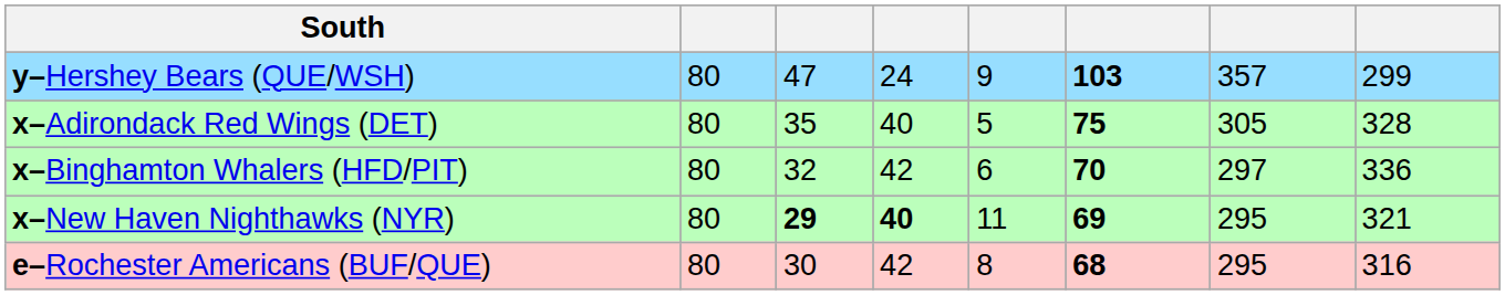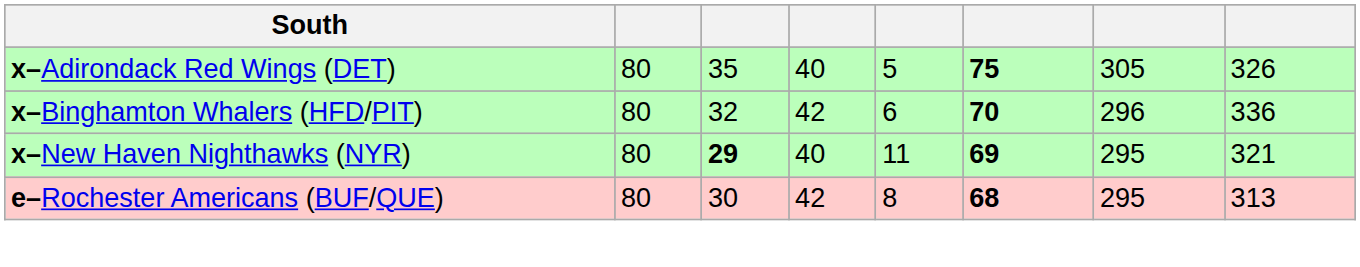 <table class="wikitable" style="width:50em">
 <tr>
 <th width="35%">South</th>
 <th width="5%"></th>
 <th width="5%"></th>
 <th width="5%"></th>
 <th width="5%"></th>
 <th width="7.5%"></th>
 <th width="7.5%"></th>
 <th width="7.5%"></th>
 </tr>
-<tr bgcolor=#97DEFF>
-<td><strong>y–</strong><a href='#'>Hershey Bears</a> (<a href='#'>QUE</a>/<a href='#'>WSH</a>)</td>
-<td>80</td>
-<td>47</td>
-<td>24</td>
-<td>9</td>
-<td><strong>103</strong></td>
-<td>357</td>
-<td>299</td>
-</tr>
 <tr bgcolor=#bbffbb>
 <td><strong>x–</strong><a href='#'>Adirondack Red Wings</a> (<a href='#'>DET</a>)</td>
 <td>80</td>
 <td>35</td>
 <td>40</td>
 <td>5</td>
 <td><strong>75</strong></td>
 <td>305</td>
-<td>328</td>
+<td>326</td>
 </tr>
 <tr bgcolor=#bbffbb>
 <td><strong>x–</strong><a href='#'>Binghamton Whalers</a> (<a href='#'>HFD</a>/<a href='#'>PIT</a>)</td>
 <td>80</td>
 <td>32</td>
 <td>42</td>
 <td>6</td>
 <td><strong>70</strong></td>
-<td>297</td>
+<td>296</td>
 <td>336</td>
 </tr>
 <tr bgcolor=#bbffbb>
 <td><strong>x–</strong><a href='#'>New Haven Nighthawks</a> (<a href='#'>NYR</a>)</td>
 <td>80</td>
 <td><strong>29</strong></td>
-<td><strong>40</strong></td>
+<td>40</td>
 <td>11</td>
 <td><strong>69</strong></td>
 <td>295</td>
 <td>321</td>
 </tr>
 <tr bgcolor=#ffcccc>
 <td><strong>e–</strong><a href='#'>Rochester Americans</a> (<a href='#'>BUF</a>/<a href='#'>QUE</a>)</td>
 <td>80</td>
 <td>30</td>
 <td>42</td>
 <td>8</td>
 <td><strong>68</strong></td>
 <td>295</td>
-<td>316</td>
+<td>313</td>
 </tr>
 </table>
